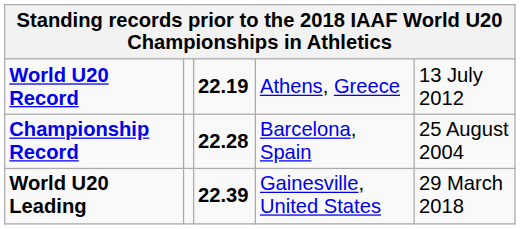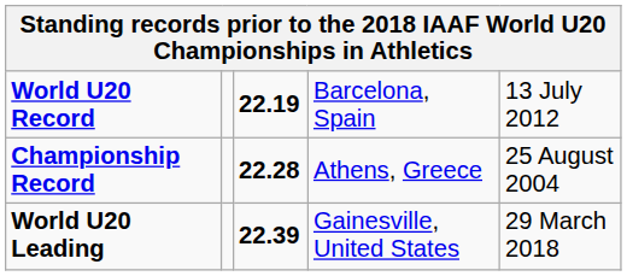 <table class="wikitable" width=65%>
 <tr>
 <th colspan=5>Standing records prior to the 2018 IAAF World U20 Championships in Athletics</th>
 </tr>
 <tr>
 <td><strong><a href='#'>World U20 Record</a></strong></td>
 <td></td>
 <td><strong>22.19</strong></td>
-<td><a href='#'>Athens</a>, <a href='#'>Greece</a></td>
+<td><a href='#'>Barcelona</a>, <a href='#'>Spain</a></td>
 <td>13 July 2012</td>
 </tr>
 <tr>
 <td><strong><a href='#'>Championship Record</a></strong></td>
 <td></td>
 <td><strong>22.28</strong></td>
-<td><a href='#'>Barcelona</a>, <a href='#'>Spain</a></td>
+<td><a href='#'>Athens</a>, <a href='#'>Greece</a></td>
 <td>25 August 2004</td>
 </tr>
 <tr>
 <td><strong>World U20 Leading</strong></td>
 <td></td>
 <td><strong>22.39</strong></td>
 <td><a href='#'>Gainesville</a>, <a href='#'>United States</a></td>
 <td>29 March 2018</td>
 </tr>
 </table>
